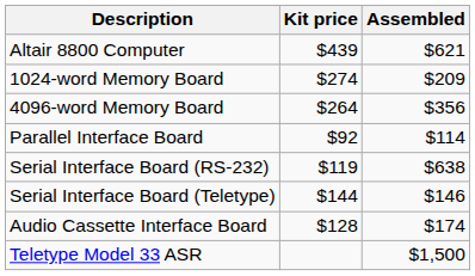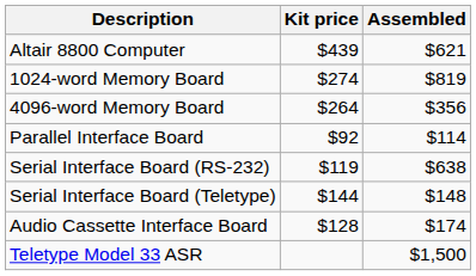 <table class="wikitable">
 <tr>
 <th>Description</th>
 <th>Kit price</th>
 <th>Assembled</th>
 </tr>
 <tr>
 <td>Altair 8800 Computer</td>
 <td align="right">$439</td>
 <td align="right">$621</td>
 </tr>
 <tr>
 <td>1024-word Memory Board</td>
 <td align="right">$274</td>
-<td align="right">$209</td>
+<td align="right">$819</td>
 </tr>
 <tr>
 <td>4096-word Memory Board</td>
 <td align="right">$264</td>
 <td align="right">$356</td>
 </tr>
 <tr>
 <td>Parallel Interface Board</td>
 <td align="right">$92</td>
 <td style="text-align:right;">$114</td>
 </tr>
 <tr>
 <td>Serial Interface Board (RS-232)</td>
 <td align="right">$119</td>
 <td style="text-align:right;">$638</td>
 </tr>
 <tr>
 <td>Serial Interface Board (Teletype)</td>
 <td align="right">$144</td>
-<td style="text-align:right;">$146</td>
+<td style="text-align:right;">$148</td>
 </tr>
 <tr>
 <td>Audio Cassette Interface Board</td>
 <td align="right">$128</td>
 <td style="text-align:right;">$174</td>
 </tr>
 <tr>
 <td><a href='#'>Teletype Model 33</a> ASR</td>
 <td></td>
 <td style="text-align:right;">$1,500</td>
 </tr>
 </table>
